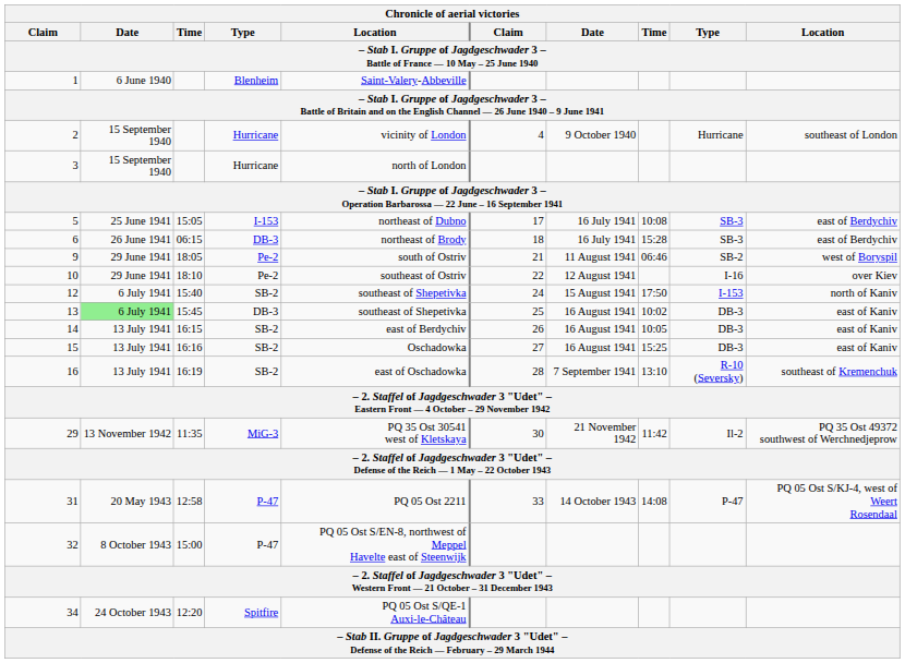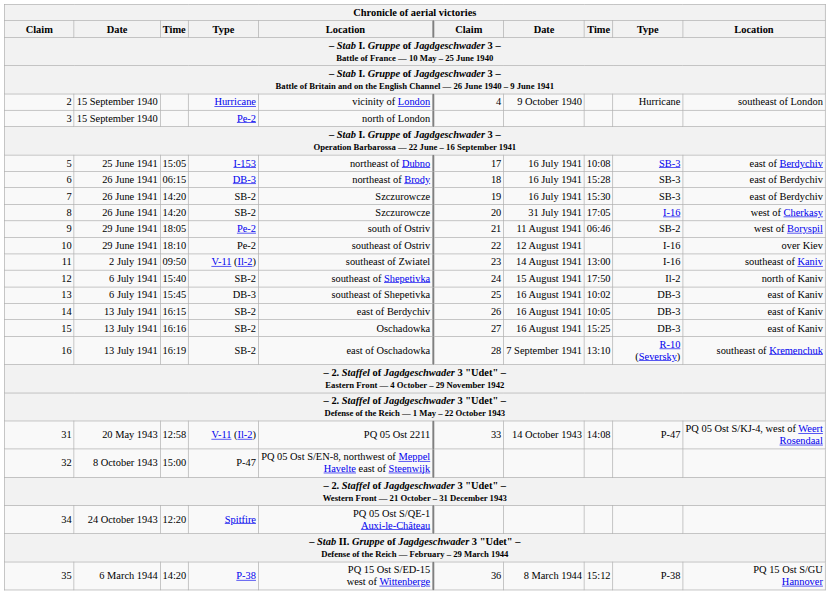 <table class="wikitable plainrowheaders collapsible" style="margin-left: auto; margin-right: auto; border: none; text-align:right; width: 100%;">
 <tr>
 <th colspan="10">Chronicle of aerial victories</th>
 </tr>
 <tr>
 <th scope="col" width="100px">Claim</th>
 <th scope="col">Date</th>
 <th scope="col">Time</th>
 <th scope="col" width="100px">Type</th>
 <th scope="col">Location</th>
 <th scope="col" style="border-left: 3px solid grey;" width="100px">Claim</th>
 <th scope="col">Date</th>
 <th scope="col">Time</th>
 <th scope="col" width="100px">Type</th>
 <th scope="col">Location</th>
 </tr>
 <tr>
 <th colspan="10">– <em>Stab</em> I. <em>Gruppe</em> of <em>Jagdgeschwader</em> 3 –<br><small>Battle of France — 10 May – 25 June 1940</small></th>
 </tr>
 <tr>
-<td>1</td>
-<td>6 June 1940</td>
-<td></td>
-<td><a href='#'>Blenheim</a></td>
-<td><a href='#'>Saint-Valery</a>-<a href='#'>Abbeville</a></td>
-<td style="border-left: 3px solid grey;"></td>
-<td></td>
-<td></td>
-<td></td>
-<td></td>
-</tr>
-<tr>
 <th colspan="10">– <em>Stab</em> I. <em>Gruppe</em> of <em>Jagdgeschwader</em> 3 –<br><small>Battle of Britain and on the English Channel — 26 June 1940 – 9 June 1941</small></th>
 </tr>
 <tr>
 <td>2</td>
 <td>15 September 1940</td>
 <td></td>
 <td><a href='#'>Hurricane</a></td>
 <td>vicinity of <a href='#'>London</a></td>
 <td style="border-left: 3px solid grey;">4</td>
 <td>9 October 1940</td>
 <td></td>
 <td>Hurricane</td>
 <td>southeast of London</td>
 </tr>
 <tr>
 <td>3</td>
 <td>15 September 1940</td>
 <td></td>
-<td>Hurricane</td>
+<td><a href='#'>Pe-2</a></td>
 <td>north of London</td>
 <td style="border-left: 3px solid grey;"></td>
 <td></td>
 <td></td>
 <td></td>
 <td></td>
 </tr>
 <tr>
 <th colspan="10">– <em>Stab</em> I. <em>Gruppe</em> of <em>Jagdgeschwader</em> 3 –<br><small>Operation Barbarossa — 22 June – 16 September 1941</small></th>
 </tr>
 <tr>
 <td>5</td>
 <td>25 June 1941</td>
 <td>15:05</td>
 <td><a href='#'>I-153</a></td>
 <td> northeast of <a href='#'>Dubno</a></td>
 <td style="border-left: 3px solid grey;">17</td>
 <td>16 July 1941</td>
 <td>10:08</td>
 <td><a href='#'>SB-3</a></td>
 <td> east of <a href='#'>Berdychiv</a></td>
 </tr>
 <tr>
 <td>6</td>
 <td>26 June 1941</td>
 <td>06:15</td>
 <td><a href='#'>DB-3</a></td>
 <td>northeast of <a href='#'>Brody</a></td>
 <td style="border-left: 3px solid grey;">18</td>
 <td>16 July 1941</td>
 <td>15:28</td>
 <td>SB-3</td>
 <td> east of Berdychiv</td>
 </tr>
 <tr>
+<td>7</td>
+<td>26 June 1941</td>
+<td>14:20</td>
+<td>SB-2</td>
+<td>Szczurowcze</td>
+<td style="border-left: 3px solid grey;">19</td>
+<td>16 July 1941</td>
+<td>15:30</td>
+<td>SB-3</td>
+<td> east of Berdychiv</td>
+</tr>
+<tr>
+<td>8</td>
+<td>26 June 1941</td>
+<td>14:20</td>
+<td>SB-2</td>
+<td>Szczurowcze</td>
+<td style="border-left: 3px solid grey;">20</td>
+<td>31 July 1941</td>
+<td>17:05</td>
+<td><a href='#'>I-16</a></td>
+<td> west of <a href='#'>Cherkasy</a></td>
+</tr>
+<tr>
 <td>9</td>
 <td>29 June 1941</td>
 <td>18:05</td>
 <td><a href='#'>Pe-2</a></td>
 <td> south of Ostriv</td>
 <td style="border-left: 3px solid grey;">21</td>
 <td>11 August 1941</td>
 <td>06:46</td>
 <td>SB-2</td>
 <td> west of <a href='#'>Boryspil</a></td>
 </tr>
 <tr>
 <td>10</td>
 <td>29 June 1941</td>
 <td>18:10</td>
 <td>Pe-2</td>
 <td> southeast of Ostriv</td>
 <td style="border-left: 3px solid grey;">22</td>
 <td>12 August 1941</td>
 <td></td>
 <td>I-16</td>
 <td>over Kiev</td>
 </tr>
 <tr>
+<td>11</td>
+<td>2 July 1941</td>
+<td>09:50</td>
+<td><a href='#'>V-11</a> (<a href='#'>Il-2</a>)</td>
+<td> southeast of Zwiatel</td>
+<td style="border-left: 3px solid grey;">23</td>
+<td>14 August 1941</td>
+<td>13:00</td>
+<td>I-16</td>
+<td>southeast of <a href='#'>Kaniv</a></td>
+</tr>
+<tr>
 <td>12</td>
 <td>6 July 1941</td>
 <td>15:40</td>
 <td>SB-2</td>
 <td>southeast of <a href='#'>Shepetivka</a></td>
 <td style="border-left: 3px solid grey;">24</td>
 <td>15 August 1941</td>
 <td>17:50</td>
-<td><a href='#'>I-153</a></td>
+<td>Il-2</td>
 <td>north of Kaniv</td>
 </tr>
 <tr>
 <td>13</td>
-<td style="background: lightgreen;">6 July 1941</td>
+<td>6 July 1941</td>
 <td>15:45</td>
 <td>DB-3</td>
 <td>southeast of Shepetivka</td>
 <td style="border-left: 3px solid grey;">25</td>
 <td>16 August 1941</td>
 <td>10:02</td>
 <td>DB-3</td>
 <td>east of Kaniv</td>
 </tr>
 <tr>
 <td>14</td>
 <td>13 July 1941</td>
 <td>16:15</td>
 <td>SB-2</td>
 <td> east of Berdychiv</td>
 <td style="border-left: 3px solid grey;">26</td>
 <td>16 August 1941</td>
 <td>10:05</td>
 <td>DB-3</td>
 <td>east of Kaniv</td>
 </tr>
 <tr>
 <td>15</td>
 <td>13 July 1941</td>
 <td>16:16</td>
 <td>SB-2</td>
 <td>Oschadowka</td>
 <td style="border-left: 3px solid grey;">27</td>
 <td>16 August 1941</td>
 <td>15:25</td>
 <td>DB-3</td>
 <td>east of Kaniv</td>
 </tr>
 <tr>
 <td>16</td>
 <td>13 July 1941</td>
 <td>16:19</td>
 <td>SB-2</td>
 <td> east of Oschadowka</td>
 <td style="border-left: 3px solid grey;">28</td>
 <td>7 September 1941</td>
 <td>13:10</td>
 <td><a href='#'>R-10</a> (<a href='#'>Seversky</a>)</td>
 <td>southeast of <a href='#'>Kremenchuk</a></td>
 </tr>
 <tr>
 <th colspan="10">– 2. <em>Staffel</em> of <em>Jagdgeschwader</em> 3 "Udet" –<br><small>Eastern Front — 4 October – 29 November 1942</small></th>
 </tr>
 <tr>
-<td>29</td>
-<td>13 November 1942</td>
-<td>11:35</td>
-<td><a href='#'>MiG-3</a></td>
-<td>PQ 35 Ost 30541<br> west of <a href='#'>Kletskaya</a></td>
-<td style="border-left: 3px solid grey;">30</td>
-<td>21 November 1942</td>
-<td>11:42</td>
-<td>Il-2</td>
-<td>PQ 35 Ost 49372<br>southwest of Werchnedjeprow</td>
-</tr>
-<tr>
 <th colspan="10">– 2. <em>Staffel</em> of <em>Jagdgeschwader</em> 3 "Udet" –<br><small>Defense of the Reich — 1 May – 22 October 1943</small></th>
 </tr>
 <tr>
 <td>31</td>
 <td>20 May 1943</td>
 <td>12:58</td>
-<td><a href='#'>P-47</a></td>
+<td><a href='#'>V-11</a> (<a href='#'>Il-2</a>)</td>
 <td>PQ 05 Ost 2211</td>
 <td style="border-left: 3px solid grey;">33</td>
 <td>14 October 1943</td>
 <td>14:08</td>
 <td>P-47</td>
 <td>PQ 05 Ost S/KJ-4,  west of <a href='#'>Weert</a><br><a href='#'>Rosendaal</a></td>
 </tr>
 <tr>
 <td>32</td>
 <td>8 October 1943</td>
 <td>15:00</td>
 <td>P-47</td>
 <td>PQ 05 Ost S/EN-8, northwest of <a href='#'>Meppel</a><br><a href='#'>Havelte</a> east of <a href='#'>Steenwijk</a></td>
 <td style="border-left: 3px solid grey;"></td>
 <td></td>
 <td></td>
 <td></td>
 <td></td>
 </tr>
 <tr>
 <th colspan="10">– 2. <em>Staffel</em> of <em>Jagdgeschwader</em> 3 "Udet" –<br><small>Western Front — 21 October – 31 December 1943</small></th>
 </tr>
 <tr>
 <td>34</td>
 <td>24 October 1943</td>
 <td>12:20</td>
 <td><a href='#'>Spitfire</a></td>
 <td>PQ 05 Ost S/QE-1<br><a href='#'>Auxi-le-Château</a></td>
 <td style="border-left: 3px solid grey;"></td>
 <td></td>
 <td></td>
 <td></td>
 <td></td>
 </tr>
 <tr>
 <th colspan="10">– <em>Stab</em> II. <em>Gruppe</em> of <em>Jagdgeschwader</em> 3 "Udet" –<br><small>Defense of the Reich — February – 29 March 1944</small></th>
 </tr>
+<tr>
+<td>35</td>
+<td>6 March 1944</td>
+<td>14:20</td>
+<td><a href='#'>P-38</a></td>
+<td>PQ 15 Ost S/ED-15<br> west of <a href='#'>Wittenberge</a></td>
+<td style="border-left: 3px solid grey;">36</td>
+<td>8 March 1944</td>
+<td>15:12</td>
+<td>P-38</td>
+<td>PQ 15 Ost S/GU<br><a href='#'>Hannover</a></td>
+</tr>
 </table>
